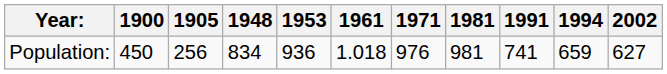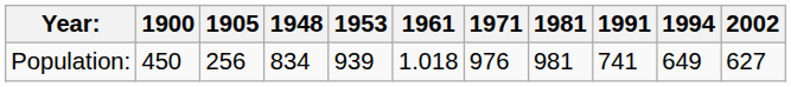 <table class="wikitable">
 <tr>
 <th>Year:</th>
 <th>1900</th>
 <th>1905</th>
 <th>1948</th>
 <th>1953</th>
 <th>1961</th>
 <th>1971</th>
 <th>1981</th>
 <th>1991</th>
 <th>1994</th>
 <th>2002</th>
 </tr>
 <tr>
 <td>Population:</td>
 <td>450</td>
 <td>256</td>
 <td>834</td>
-<td>936</td>
+<td>939</td>
 <td>1.018</td>
 <td>976</td>
 <td>981</td>
 <td>741</td>
-<td>659</td>
+<td>649</td>
 <td>627</td>
 </tr>
 </table>
